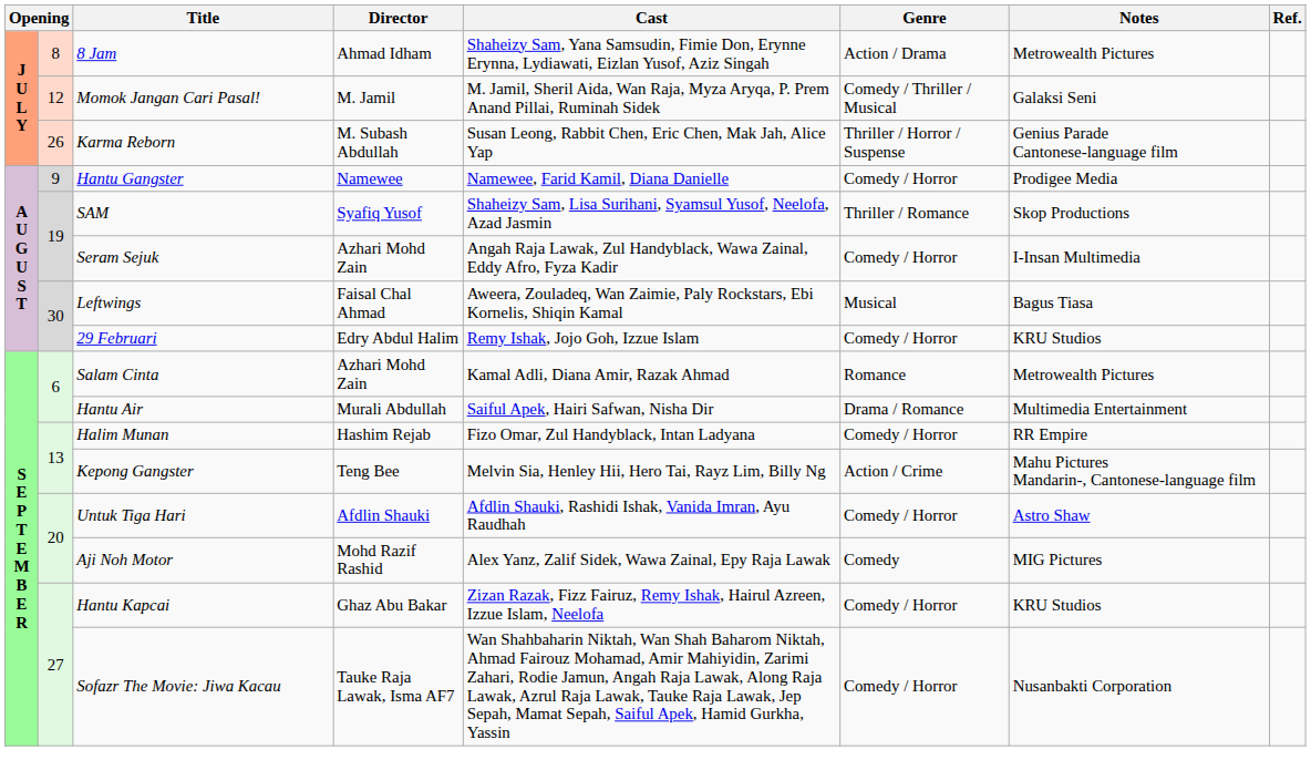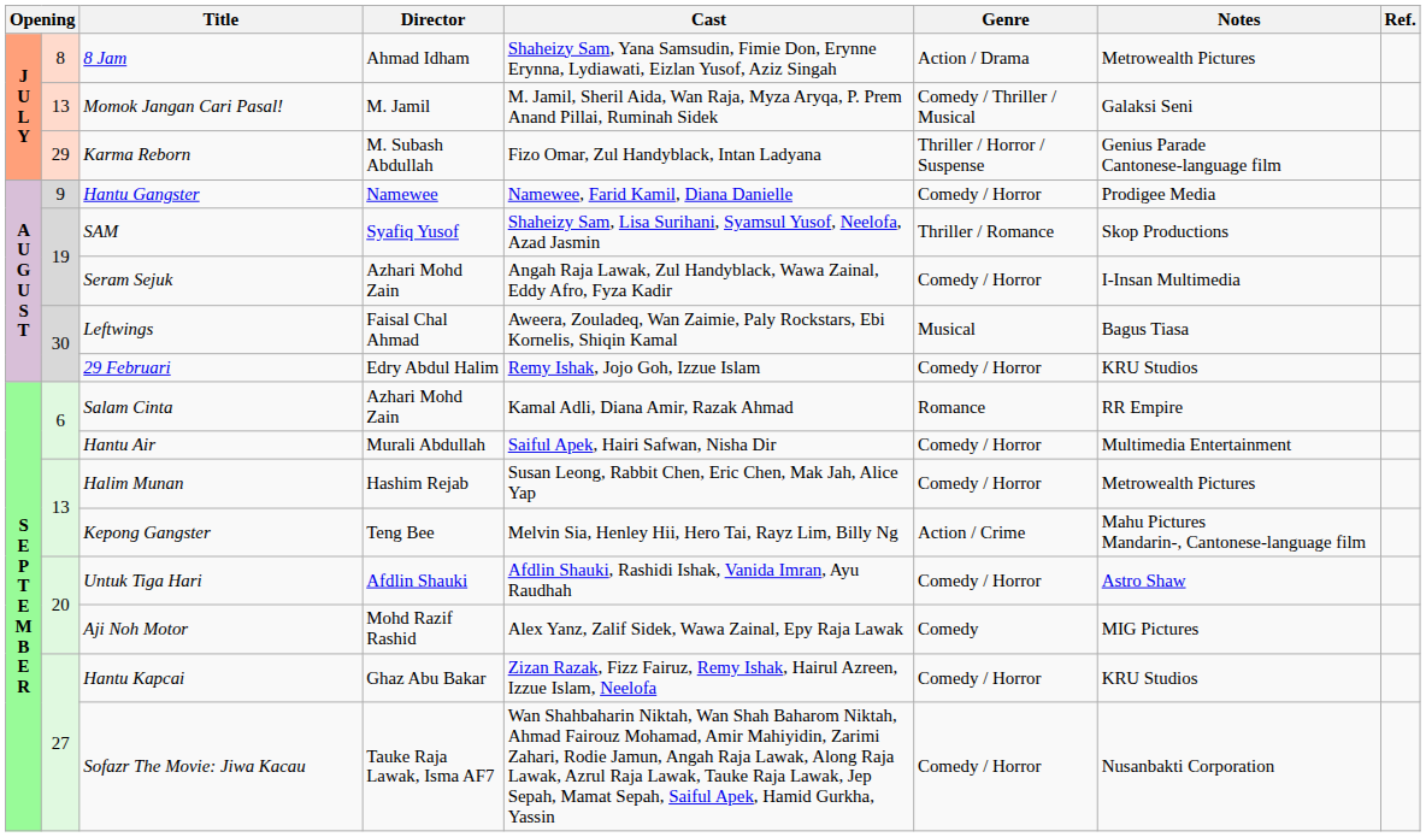 <table class="wikitable" width="100%">
 <tr>
 <th colspan="2">Opening</th>
 <th style="width:20%;">Title</th>
 <th style="width:10%;">Director</th>
 <th>Cast</th>
 <th style="width:13%">Genre</th>
 <th style="width:20%">Notes</th>
 <th>Ref.</th>
 </tr>
 <tr>
 <th rowspan="3" style="text-align:center; background:#ffa07a;">J<br>U<br>L<br>Y</th>
 <td rowspan=1 style="text-align:center; background:#ffdacc;">8</td>
 <td><em><a href='#'>8 Jam</a></em></td>
 <td>Ahmad Idham</td>
 <td><a href='#'>Shaheizy Sam</a>, Yana Samsudin, Fimie Don, Erynne Erynna, Lydiawati, Eizlan Yusof, Aziz Singah</td>
 <td>Action / Drama</td>
 <td>Metrowealth Pictures</td>
 <td></td>
 </tr>
 <tr>
-<td rowspan=1 style="text-align:center; background:#ffdacc;">12</td>
+<td rowspan=1 style="text-align:center; background:#ffdacc;">13</td>
 <td><em>Momok Jangan Cari Pasal!</em></td>
 <td>M. Jamil</td>
 <td>M. Jamil, Sheril Aida, Wan Raja, Myza Aryqa, P. Prem Anand Pillai, Ruminah Sidek</td>
 <td>Comedy / Thriller / Musical</td>
 <td>Galaksi Seni</td>
 <td></td>
 </tr>
 <tr>
-<td rowspan=1 style="text-align:center; background:#ffdacc;">26</td>
+<td rowspan=1 style="text-align:center; background:#ffdacc;">29</td>
 <td><em>Karma Reborn</em></td>
 <td>M. Subash Abdullah</td>
-<td>Susan Leong, Rabbit Chen, Eric Chen, Mak Jah, Alice Yap</td>
+<td>Fizo Omar, Zul Handyblack, Intan Ladyana</td>
 <td>Thriller / Horror / Suspense</td>
 <td>Genius Parade<br>Cantonese-language film</td>
 <td></td>
 </tr>
 <tr>
 <th rowspan=5 style="text-align:center; background:thistle;">A<br>U<br>G<br>U<br>S<br>T</th>
 <td rowspan=1 style="text-align:center; background:#d8d8d8;">9</td>
 <td><em><a href='#'>Hantu Gangster</a></em></td>
 <td><a href='#'>Namewee</a></td>
 <td><a href='#'>Namewee</a>, <a href='#'>Farid Kamil</a>, <a href='#'>Diana Danielle</a></td>
 <td>Comedy / Horror</td>
 <td>Prodigee Media</td>
 <td></td>
 </tr>
 <tr>
 <td rowspan=2 style="text-align:center; background:#d8d8d8;">19</td>
 <td><em>SAM</em></td>
 <td><a href='#'>Syafiq Yusof</a></td>
 <td><a href='#'>Shaheizy Sam</a>, <a href='#'>Lisa Surihani</a>, <a href='#'>Syamsul Yusof</a>, <a href='#'>Neelofa</a>, Azad Jasmin</td>
 <td>Thriller / Romance</td>
 <td>Skop Productions</td>
 <td></td>
 </tr>
 <tr>
 <td><em>Seram Sejuk</em></td>
 <td>Azhari Mohd Zain</td>
 <td>Angah Raja Lawak, Zul Handyblack, Wawa Zainal, Eddy Afro, Fyza Kadir</td>
 <td>Comedy / Horror</td>
 <td>I-Insan Multimedia</td>
 <td></td>
 </tr>
 <tr>
 <td rowspan=2 style="text-align:center; background:#d8d8d8;">30</td>
 <td><em>Leftwings</em></td>
 <td>Faisal Chal Ahmad</td>
 <td>Aweera, Zouladeq, Wan Zaimie, Paly Rockstars, Ebi Kornelis, Shiqin Kamal</td>
 <td>Musical</td>
 <td>Bagus Tiasa</td>
 <td></td>
 </tr>
 <tr>
 <td><em><a href='#'>29 Februari</a></em></td>
 <td>Edry Abdul Halim</td>
 <td><a href='#'>Remy Ishak</a>, Jojo Goh, Izzue Islam</td>
 <td>Comedy / Horror</td>
 <td>KRU Studios</td>
 <td></td>
 </tr>
 <tr>
 <th rowspan=8 style="text-align:center; background:#98fb98;">S<br>E<br>P<br>T<br>E<br>M<br>B<br>E<br>R</th>
 <td rowspan=2 style="text-align:center; background:#e0f9e0;">6</td>
 <td><em>Salam Cinta</em></td>
 <td>Azhari Mohd Zain</td>
 <td>Kamal Adli, Diana Amir, Razak Ahmad</td>
 <td>Romance</td>
-<td>Metrowealth Pictures</td>
+<td>RR Empire</td>
 <td></td>
 </tr>
 <tr>
 <td><em>Hantu Air</em></td>
 <td>Murali Abdullah</td>
 <td><a href='#'>Saiful Apek</a>, Hairi Safwan, Nisha Dir</td>
-<td>Drama / Romance</td>
+<td>Comedy / Horror</td>
 <td>Multimedia Entertainment</td>
 <td></td>
 </tr>
 <tr>
 <td rowspan=2 style="text-align:center; background:#e0f9e0;">13</td>
 <td><em>Halim Munan</em></td>
 <td>Hashim Rejab</td>
-<td>Fizo Omar, Zul Handyblack, Intan Ladyana</td>
+<td>Susan Leong, Rabbit Chen, Eric Chen, Mak Jah, Alice Yap</td>
 <td>Comedy / Horror</td>
-<td>RR Empire</td>
+<td>Metrowealth Pictures</td>
 <td></td>
 </tr>
 <tr>
 <td><em>Kepong Gangster</em></td>
 <td>Teng Bee</td>
 <td>Melvin Sia, Henley Hii, Hero Tai, Rayz Lim, Billy Ng</td>
 <td>Action / Crime</td>
 <td>Mahu Pictures<br>Mandarin-, Cantonese-language film</td>
 <td></td>
 </tr>
 <tr>
 <td rowspan=2 style="text-align:center; background:#e0f9e0;">20</td>
 <td><em>Untuk Tiga Hari</em></td>
 <td><a href='#'>Afdlin Shauki</a></td>
 <td><a href='#'>Afdlin Shauki</a>, Rashidi Ishak, <a href='#'>Vanida Imran</a>, Ayu Raudhah</td>
 <td>Comedy / Horror</td>
 <td><a href='#'>Astro Shaw</a></td>
 <td></td>
 </tr>
 <tr>
 <td><em>Aji Noh Motor</em></td>
 <td>Mohd Razif Rashid</td>
 <td>Alex Yanz, Zalif Sidek, Wawa Zainal, Epy Raja Lawak</td>
 <td>Comedy</td>
 <td>MIG Pictures</td>
 <td></td>
 </tr>
 <tr>
 <td rowspan=2 style="text-align:center; background:#e0f9e0;">27</td>
 <td><em>Hantu Kapcai</em></td>
 <td>Ghaz Abu Bakar</td>
 <td><a href='#'>Zizan Razak</a>, Fizz Fairuz, <a href='#'>Remy Ishak</a>, Hairul Azreen, Izzue Islam, <a href='#'>Neelofa</a></td>
 <td>Comedy / Horror</td>
 <td>KRU Studios</td>
 <td></td>
 </tr>
 <tr>
 <td><em>Sofazr The Movie: Jiwa Kacau</em></td>
 <td>Tauke Raja Lawak, Isma AF7</td>
 <td>Wan Shahbaharin Niktah, Wan Shah Baharom Niktah, Ahmad Fairouz Mohamad, Amir Mahiyidin, Zarimi Zahari, Rodie Jamun, Angah Raja Lawak, Along Raja Lawak, Azrul Raja Lawak, Tauke Raja Lawak, Jep Sepah, Mamat Sepah, <a href='#'>Saiful Apek</a>, Hamid Gurkha, Yassin</td>
 <td>Comedy / Horror</td>
 <td>Nusanbakti Corporation</td>
 <td></td>
 </tr>
 </table>
